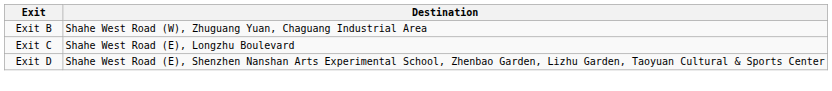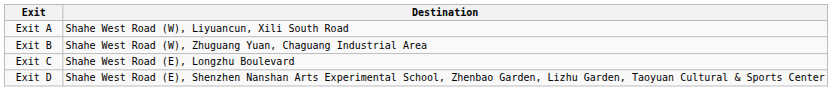 <table class="wikitable">
 <tr>
 <th style="width:70px">Exit</th>
 <th>Destination</th>
+</tr>
+<tr>
+<td align="center">Exit A</td>
+<td>Shahe West Road (W), Liyuancun, Xili South Road</td>
 </tr>
 <tr>
 <td align="center">Exit B</td>
 <td>Shahe West Road (W), Zhuguang Yuan, Chaguang Industrial Area</td>
 </tr>
 <tr>
 <td align="center">Exit C</td>
 <td>Shahe West Road (E), Longzhu Boulevard</td>
 </tr>
 <tr>
 <td align="center">Exit D</td>
 <td>Shahe West Road (E), Shenzhen Nanshan Arts Experimental School, Zhenbao Garden, Lizhu Garden, Taoyuan Cultural & Sports Center</td>
 </tr>
 </table>
